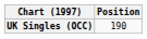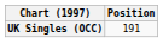 <table class="wikitable plainrowheaders" style="text-align:center">
 <tr>
 <th>Chart (1997)</th>
 <th>Position</th>
 </tr>
 <tr>
 <th scope="row">UK Singles (OCC)</th>
-<td>190</td>
+<td>191</td>
 </tr>
 </table>
